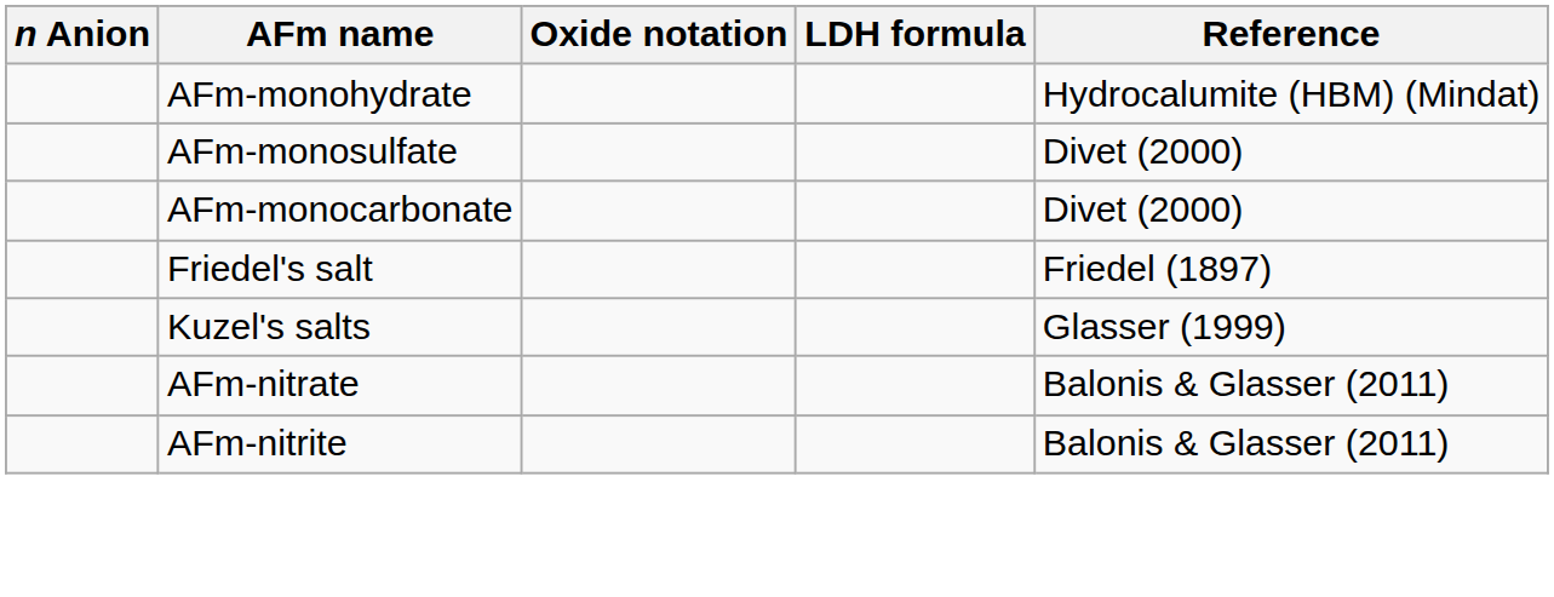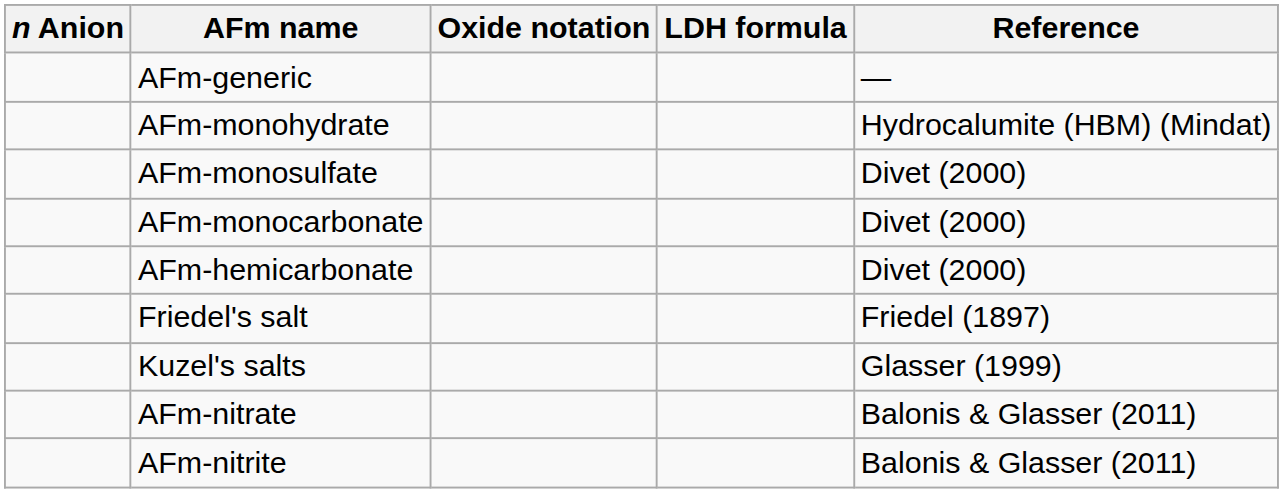 <table class="wikitable">
 <tr>
 <th style="text-align:left;"><em>n</em> Anion</th>
 <th>AFm name</th>
 <th>Oxide notation</th>
 <th>LDH formula</th>
 <th>Reference</th>
+</tr>
+<tr>
+<td></td>
+<td>AFm-generic</td>
+<td></td>
+<td></td>
+<td>—</td>
 </tr>
 <tr>
 <td></td>
 <td>AFm-monohydrate</td>
 <td></td>
 <td></td>
 <td>Hydrocalumite (HBM) (Mindat)</td>
 </tr>
 <tr>
 <td></td>
 <td>AFm-monosulfate</td>
 <td></td>
 <td></td>
 <td>Divet (2000)</td>
 </tr>
 <tr>
 <td></td>
 <td>AFm-monocarbonate</td>
+<td></td>
+<td></td>
+<td>Divet (2000)</td>
+</tr>
+<tr>
+<td></td>
+<td>AFm-hemicarbonate</td>
 <td></td>
 <td></td>
 <td>Divet (2000)</td>
 </tr>
 <tr>
 <td></td>
 <td>Friedel's salt</td>
 <td></td>
 <td></td>
 <td>Friedel (1897)</td>
 </tr>
 <tr>
 <td></td>
 <td>Kuzel's salts</td>
 <td></td>
 <td></td>
 <td>Glasser (1999)</td>
 </tr>
 <tr>
 <td></td>
 <td>AFm-nitrate</td>
 <td></td>
 <td></td>
 <td>Balonis & Glasser (2011)</td>
 </tr>
 <tr>
 <td></td>
 <td>AFm-nitrite</td>
 <td></td>
 <td></td>
 <td>Balonis & Glasser (2011)</td>
 </tr>
 </table>
